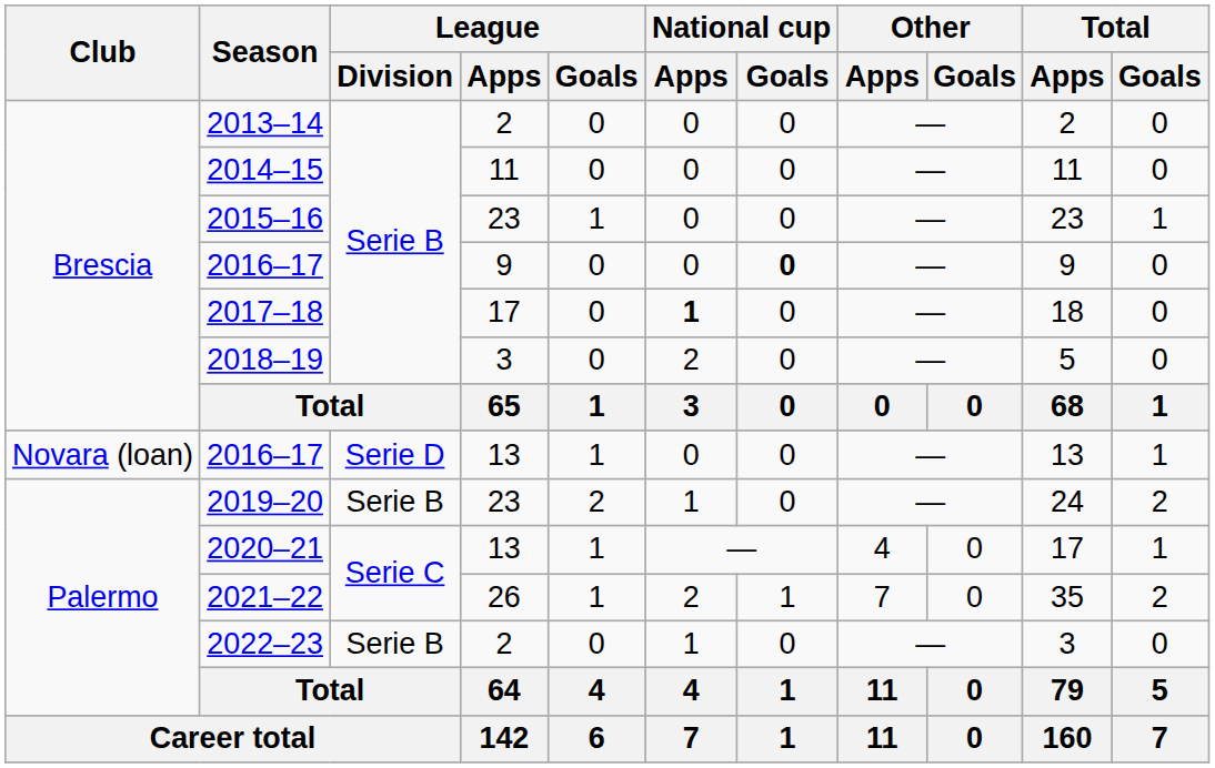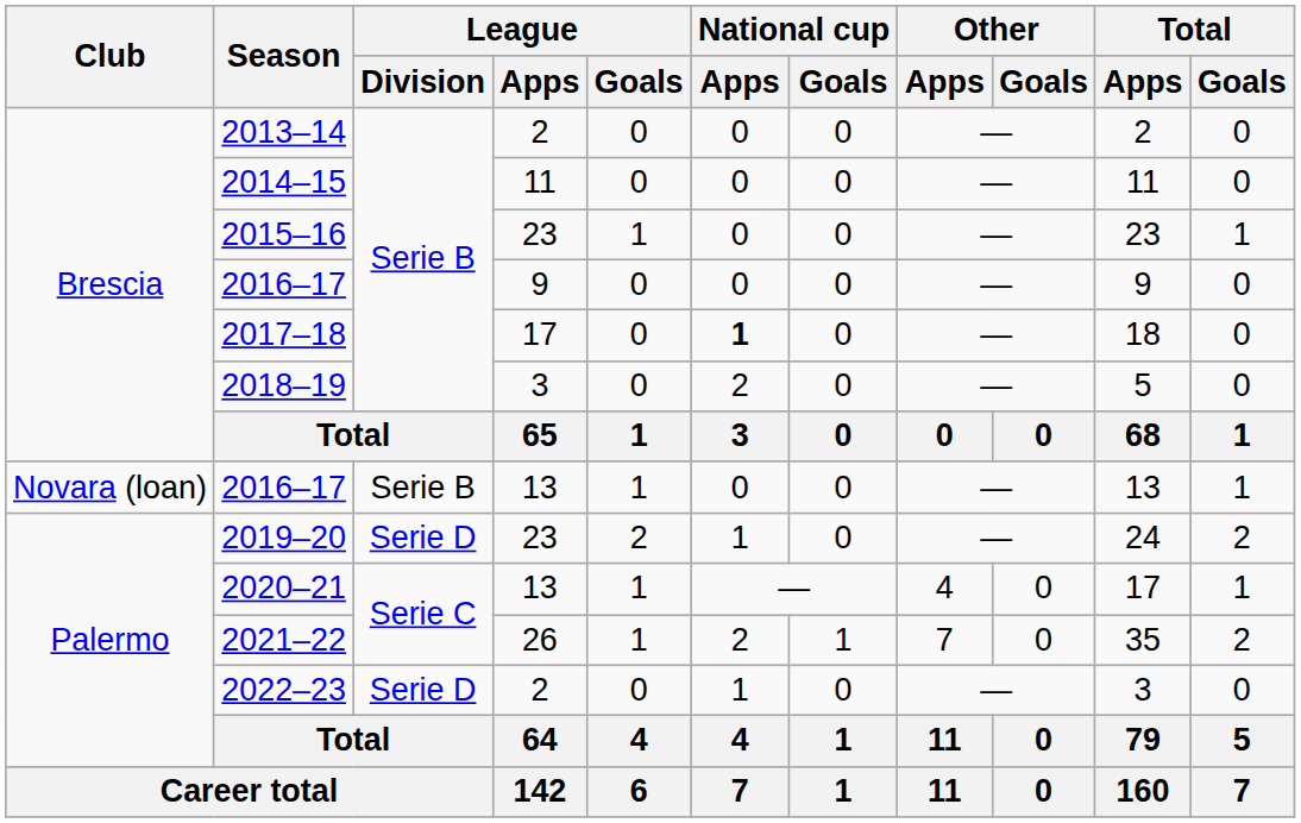 <table class="wikitable" style="text-align: center;">
 <tr>
 <th rowspan="2">Club</th>
 <th rowspan="2">Season</th>
 <th colspan="3">League</th>
 <th colspan="2">National cup</th>
 <th colspan="2">Other</th>
 <th colspan="2">Total</th>
 </tr>
 <tr>
 <th>Division</th>
 <th>Apps</th>
 <th>Goals</th>
 <th>Apps</th>
 <th>Goals</th>
 <th>Apps</th>
 <th>Goals</th>
 <th>Apps</th>
 <th>Goals</th>
 </tr>
 <tr>
 <td rowspan="7"><a href='#'>Brescia</a></td>
 <td><a href='#'>2013–14</a></td>
 <td rowspan="6"><a href='#'>Serie B</a></td>
 <td>2</td>
 <td>0</td>
 <td>0</td>
 <td>0</td>
 <td colspan="2">—</td>
 <td>2</td>
 <td>0</td>
 </tr>
 <tr>
 <td><a href='#'>2014–15</a></td>
 <td>11</td>
 <td>0</td>
 <td>0</td>
 <td>0</td>
 <td colspan="2">—</td>
 <td>11</td>
 <td>0</td>
 </tr>
 <tr>
 <td><a href='#'>2015–16</a></td>
 <td>23</td>
 <td>1</td>
 <td>0</td>
 <td>0</td>
 <td colspan="2">—</td>
 <td>23</td>
 <td>1</td>
 </tr>
 <tr>
 <td><a href='#'>2016–17</a></td>
 <td>9</td>
 <td>0</td>
 <td>0</td>
-<td><strong>0</strong></td>
+<td>0</td>
 <td colspan="2">—</td>
 <td>9</td>
 <td>0</td>
 </tr>
 <tr>
 <td><a href='#'>2017–18</a></td>
 <td>17</td>
 <td>0</td>
 <td><strong>1</strong></td>
 <td>0</td>
 <td colspan="2">—</td>
 <td>18</td>
 <td>0</td>
 </tr>
 <tr>
 <td><a href='#'>2018–19</a></td>
 <td>3</td>
 <td>0</td>
 <td>2</td>
 <td>0</td>
 <td colspan="2">—</td>
 <td>5</td>
 <td>0</td>
 </tr>
 <tr>
 <th colspan="2">Total</th>
 <th>65</th>
 <th>1</th>
 <th>3</th>
 <th>0</th>
 <th>0</th>
 <th>0</th>
 <th>68</th>
 <th>1</th>
 </tr>
 <tr>
 <td><a href='#'>Novara</a> (loan)</td>
 <td><a href='#'>2016–17</a></td>
-<td><a href='#'>Serie D</a></td>
+<td>Serie B</td>
 <td>13</td>
 <td>1</td>
 <td>0</td>
 <td>0</td>
 <td colspan="2">—</td>
 <td>13</td>
 <td>1</td>
 </tr>
 <tr>
 <td rowspan="5"><a href='#'>Palermo</a></td>
 <td><a href='#'>2019–20</a></td>
-<td>Serie B</td>
+<td><a href='#'>Serie D</a></td>
 <td>23</td>
 <td>2</td>
 <td>1</td>
 <td>0</td>
 <td colspan="2">—</td>
 <td>24</td>
 <td>2</td>
 </tr>
 <tr>
 <td><a href='#'>2020–21</a></td>
 <td rowspan="2"><a href='#'>Serie C</a></td>
 <td>13</td>
 <td>1</td>
 <td colspan="2">—</td>
 <td>4</td>
 <td>0</td>
 <td>17</td>
 <td>1</td>
 </tr>
 <tr>
 <td><a href='#'>2021–22</a></td>
 <td>26</td>
 <td>1</td>
 <td>2</td>
 <td>1</td>
 <td>7</td>
 <td>0</td>
 <td>35</td>
 <td>2</td>
 </tr>
 <tr>
 <td><a href='#'>2022–23</a></td>
-<td>Serie B</td>
+<td><a href='#'>Serie D</a></td>
 <td>2</td>
 <td>0</td>
 <td>1</td>
 <td>0</td>
 <td colspan="2">—</td>
 <td>3</td>
 <td>0</td>
 </tr>
 <tr>
 <th colspan="2">Total</th>
 <th>64</th>
 <th>4</th>
 <th>4</th>
 <th>1</th>
 <th>11</th>
 <th>0</th>
 <th>79</th>
 <th>5</th>
 </tr>
 <tr>
 <th colspan="3">Career total</th>
 <th>142</th>
 <th>6</th>
 <th>7</th>
 <th>1</th>
 <th>11</th>
 <th>0</th>
 <th>160</th>
 <th>7</th>
 </tr>
 </table>
